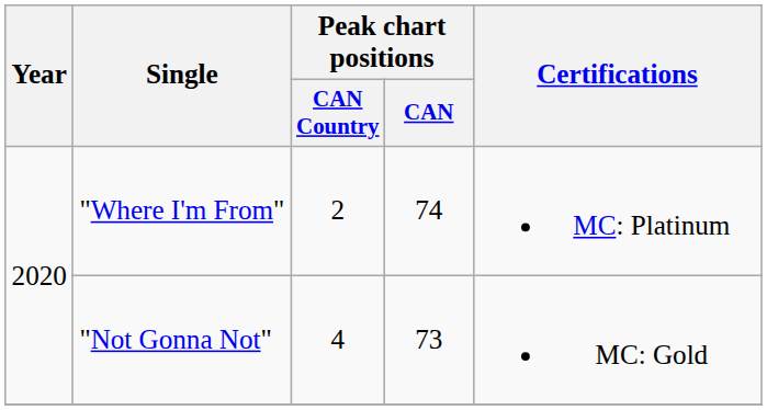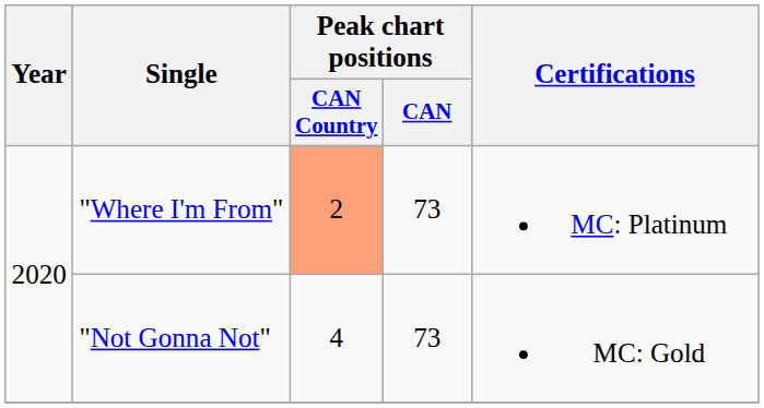 <table class="wikitable" style="text-align:center;">
 <tr>
 <th rowspan="2">Year</th>
 <th rowspan="2">Single</th>
 <th colspan="2">Peak chart<br>positions</th>
 <th rowspan="2" style="width:10em;"><a href='#'>Certifications</a></th>
 </tr>
 <tr style="font-size:smaller;">
 <th width="45"><a href='#'>CAN Country</a><br></th>
 <th width="45"><a href='#'>CAN</a><br></th>
 </tr>
 <tr>
 <td rowspan="2">2020</td>
 <td align="left">"<a href='#'>Where I'm From</a>"</td>
-<td>2</td>
-<td>74</td>
+<td style="background: lightsalmon;">2</td>
+<td>73</td>
 <td><br><ul><li><a href='#'>MC</a>: Platinum</li></ul></td>
 </tr>
 <tr>
 <td align="left">"<a href='#'>Not Gonna Not</a>"</td>
 <td>4</td>
 <td>73</td>
 <td><br><ul><li>MC: Gold</li></ul></td>
 </tr>
 <tr>
 </tr>
 </table>
